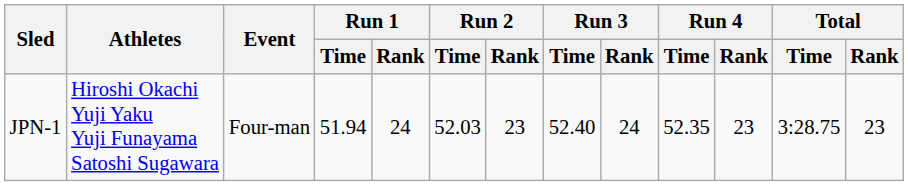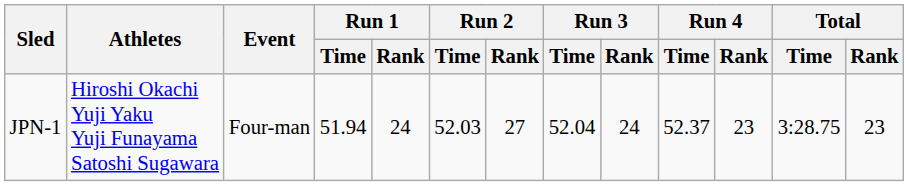 <table class="wikitable"  border="1" style="font-size:90%">
 <tr>
 <th rowspan="2">Sled</th>
 <th rowspan="2">Athletes</th>
 <th rowspan="2">Event</th>
 <th colspan="2">Run 1</th>
 <th colspan="2">Run 2</th>
 <th colspan="2">Run 3</th>
 <th colspan="2">Run 4</th>
 <th colspan="2">Total</th>
 </tr>
 <tr>
 <th>Time</th>
 <th>Rank</th>
 <th>Time</th>
 <th>Rank</th>
 <th>Time</th>
 <th>Rank</th>
 <th>Time</th>
 <th>Rank</th>
 <th>Time</th>
 <th>Rank</th>
 </tr>
 <tr>
 <td align="center">JPN-1</td>
 <td><a href='#'>Hiroshi Okachi</a><br><a href='#'>Yuji Yaku</a><br><a href='#'>Yuji Funayama</a><br><a href='#'>Satoshi Sugawara</a></td>
 <td>Four-man</td>
 <td align="center">51.94</td>
 <td align="center">24</td>
 <td align="center">52.03</td>
-<td align="center">23</td>
-<td align="center">52.40</td>
+<td align="center">27</td>
+<td align="center">52.04</td>
 <td align="center">24</td>
-<td align="center">52.35</td>
+<td align="center">52.37</td>
 <td align="center">23</td>
 <td align="center">3:28.75</td>
 <td align="center">23</td>
 </tr>
 </table>
